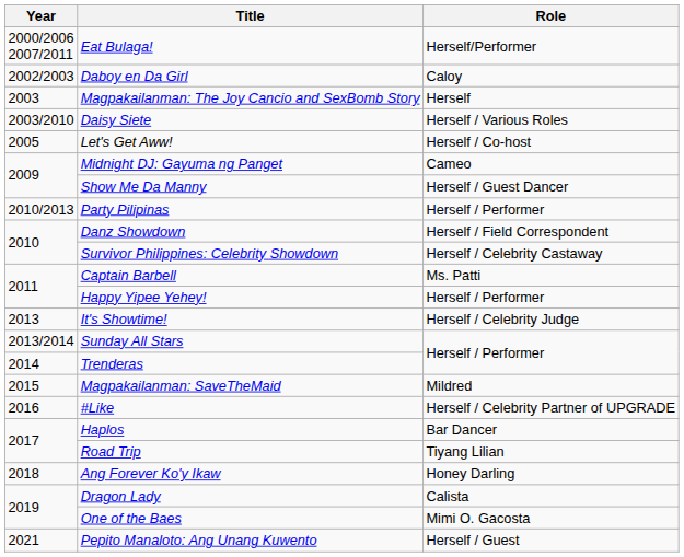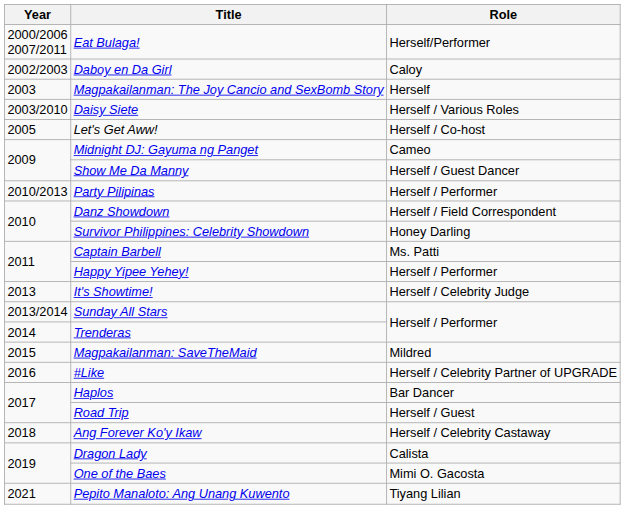 <table class="wikitable" style="font-size: 95%;">
 <tr>
 <th>Year</th>
 <th>Title</th>
 <th>Role</th>
 </tr>
 <tr>
 <td>2000/2006<br>2007/2011</td>
 <td><em><a href='#'>Eat Bulaga!</a></em></td>
 <td>Herself/Performer</td>
 </tr>
 <tr>
 <td>2002/2003</td>
 <td><em><a href='#'>Daboy en Da Girl</a></em></td>
 <td>Caloy</td>
 </tr>
 <tr>
 <td>2003</td>
 <td><em><a href='#'>Magpakailanman: The Joy Cancio and SexBomb Story</a></em></td>
 <td>Herself</td>
 </tr>
 <tr>
 <td>2003/2010</td>
 <td><em><a href='#'>Daisy Siete</a></em></td>
 <td>Herself / Various Roles</td>
 </tr>
 <tr>
 <td>2005</td>
 <td><em>Let's Get Aww!</em></td>
 <td>Herself / Co-host</td>
 </tr>
 <tr>
 <td rowspan="2">2009</td>
 <td><em><a href='#'>Midnight DJ: Gayuma ng Panget</a></em></td>
 <td>Cameo</td>
 </tr>
 <tr>
 <td><em><a href='#'>Show Me Da Manny</a></em></td>
 <td>Herself / Guest Dancer</td>
 </tr>
 <tr>
 <td>2010/2013</td>
 <td><em><a href='#'>Party Pilipinas</a></em></td>
 <td>Herself / Performer</td>
 </tr>
 <tr>
 <td rowspan="2">2010</td>
 <td><em><a href='#'>Danz Showdown</a></em></td>
 <td>Herself / Field Correspondent</td>
 </tr>
 <tr>
 <td><em><a href='#'>Survivor Philippines: Celebrity Showdown</a></em></td>
-<td>Herself / Celebrity Castaway</td>
+<td>Honey Darling</td>
 </tr>
 <tr>
 <td rowspan="2">2011</td>
 <td><em><a href='#'>Captain Barbell</a></em></td>
 <td>Ms. Patti</td>
 </tr>
 <tr>
 <td><em><a href='#'>Happy Yipee Yehey!</a></em></td>
 <td>Herself / Performer</td>
 </tr>
 <tr>
 <td>2013</td>
 <td><em><a href='#'>It's Showtime!</a></em></td>
 <td>Herself / Celebrity Judge</td>
 </tr>
 <tr>
 <td>2013/2014</td>
 <td><em><a href='#'>Sunday All Stars</a></em></td>
 <td rowspan="2">Herself / Performer</td>
 </tr>
 <tr>
 <td>2014</td>
 <td><em><a href='#'>Trenderas</a></em></td>
 </tr>
 <tr>
 <td>2015</td>
 <td><em><a href='#'>Magpakailanman: SaveTheMaid</a></em></td>
 <td>Mildred</td>
 </tr>
 <tr>
 <td>2016</td>
 <td><em><a href='#'>#Like</a></em></td>
 <td>Herself / Celebrity Partner of UPGRADE</td>
 </tr>
 <tr>
 <td rowspan=2>2017</td>
 <td><em><a href='#'>Haplos</a></em></td>
 <td>Bar Dancer</td>
 </tr>
 <tr>
 <td><em><a href='#'>Road Trip</a></em></td>
-<td>Tiyang Lilian</td>
+<td>Herself / Guest</td>
 </tr>
 <tr>
 <td>2018</td>
 <td><em><a href='#'>Ang Forever Ko'y Ikaw</a></em></td>
-<td>Honey Darling</td>
+<td>Herself / Celebrity Castaway</td>
 </tr>
 <tr>
 <td rowspan="2">2019</td>
 <td><em><a href='#'>Dragon Lady</a></em></td>
 <td>Calista</td>
 </tr>
 <tr>
 <td><em><a href='#'>One of the Baes</a></em></td>
 <td>Mimi O. Gacosta</td>
 </tr>
 <tr>
 <td>2021</td>
 <td><em><a href='#'>Pepito Manaloto: Ang Unang Kuwento</a></em></td>
-<td>Herself / Guest</td>
+<td>Tiyang Lilian</td>
 </tr>
 </table>
